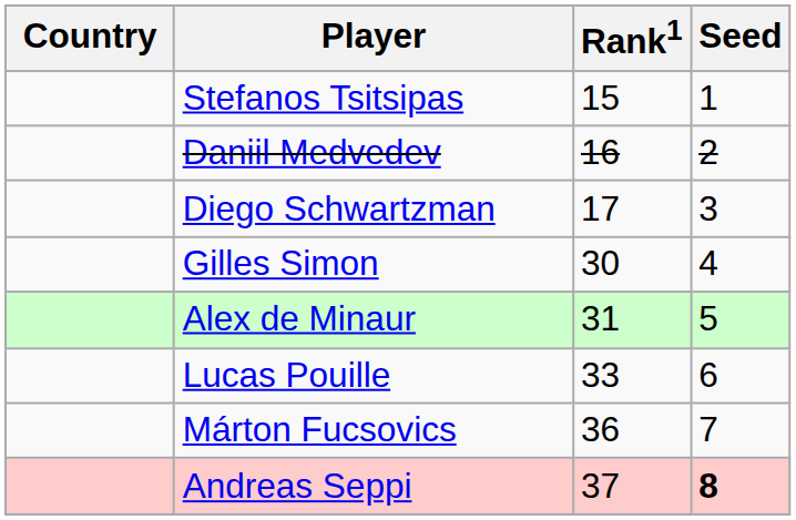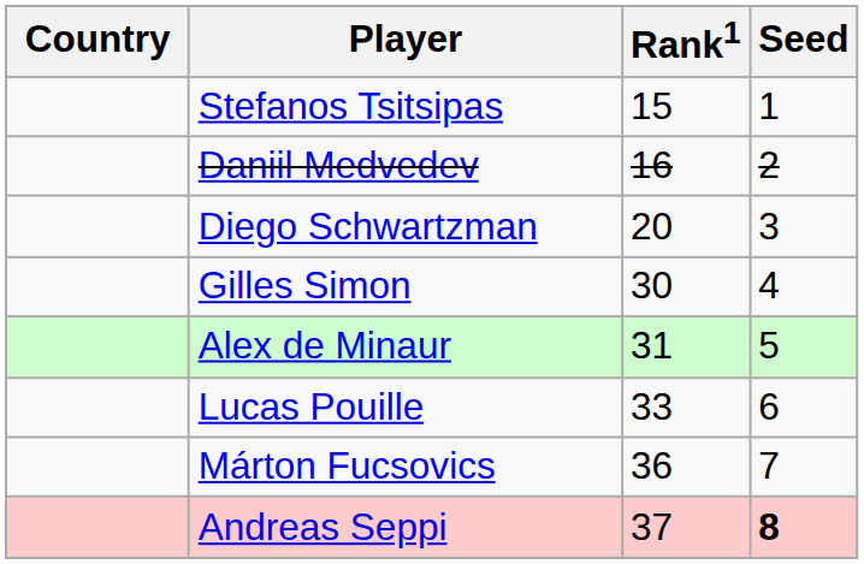 <table class="sortable wikitable">
 <tr>
 <th width=70>Country</th>
 <th width=175>Player</th>
 <th>Rank<sup>1</sup></th>
 <th>Seed</th>
 </tr>
 <tr>
 <td></td>
 <td><a href='#'>Stefanos Tsitsipas</a></td>
 <td>15</td>
 <td>1</td>
 </tr>
 <tr>
 <td><s></s></td>
 <td><s><a href='#'>Daniil Medvedev</a></s></td>
 <td><s>16</s></td>
 <td><s>2</s></td>
 </tr>
 <tr>
 <td></td>
 <td><a href='#'>Diego Schwartzman</a></td>
-<td>17</td>
+<td>20</td>
 <td>3</td>
 </tr>
 <tr>
 <td></td>
 <td><a href='#'>Gilles Simon</a></td>
 <td>30</td>
 <td>4</td>
 </tr>
 <tr style="background:#cfc;">
 <td></td>
 <td><a href='#'>Alex de Minaur</a></td>
 <td>31</td>
 <td>5</td>
 </tr>
 <tr>
 <td></td>
 <td><a href='#'>Lucas Pouille</a></td>
 <td>33</td>
 <td>6</td>
 </tr>
 <tr>
 <td></td>
 <td><a href='#'>Márton Fucsovics</a></td>
 <td>36</td>
 <td>7</td>
 </tr>
 <tr style="background:#fcc;">
 <td></td>
 <td><a href='#'>Andreas Seppi</a></td>
 <td>37</td>
 <td><strong>8</strong></td>
 </tr>
 </table>
